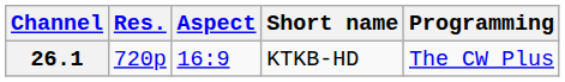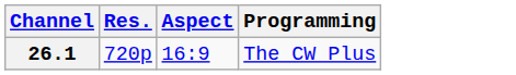 <table class="wikitable">
 <tr>
 <th><a href='#'>Channel</a></th>
 <th><a href='#'>Res.</a></th>
 <th><a href='#'>Aspect</a></th>
-<th>Short name</th>
 <th>Programming</th>
 </tr>
 <tr>
 <th scope = "row">26.1</th>
 <td><a href='#'>720p</a></td>
 <td><a href='#'>16:9</a></td>
-<td>KTKB-HD</td>
 <td><a href='#'>The CW Plus</a></td>
 </tr>
 </table>
